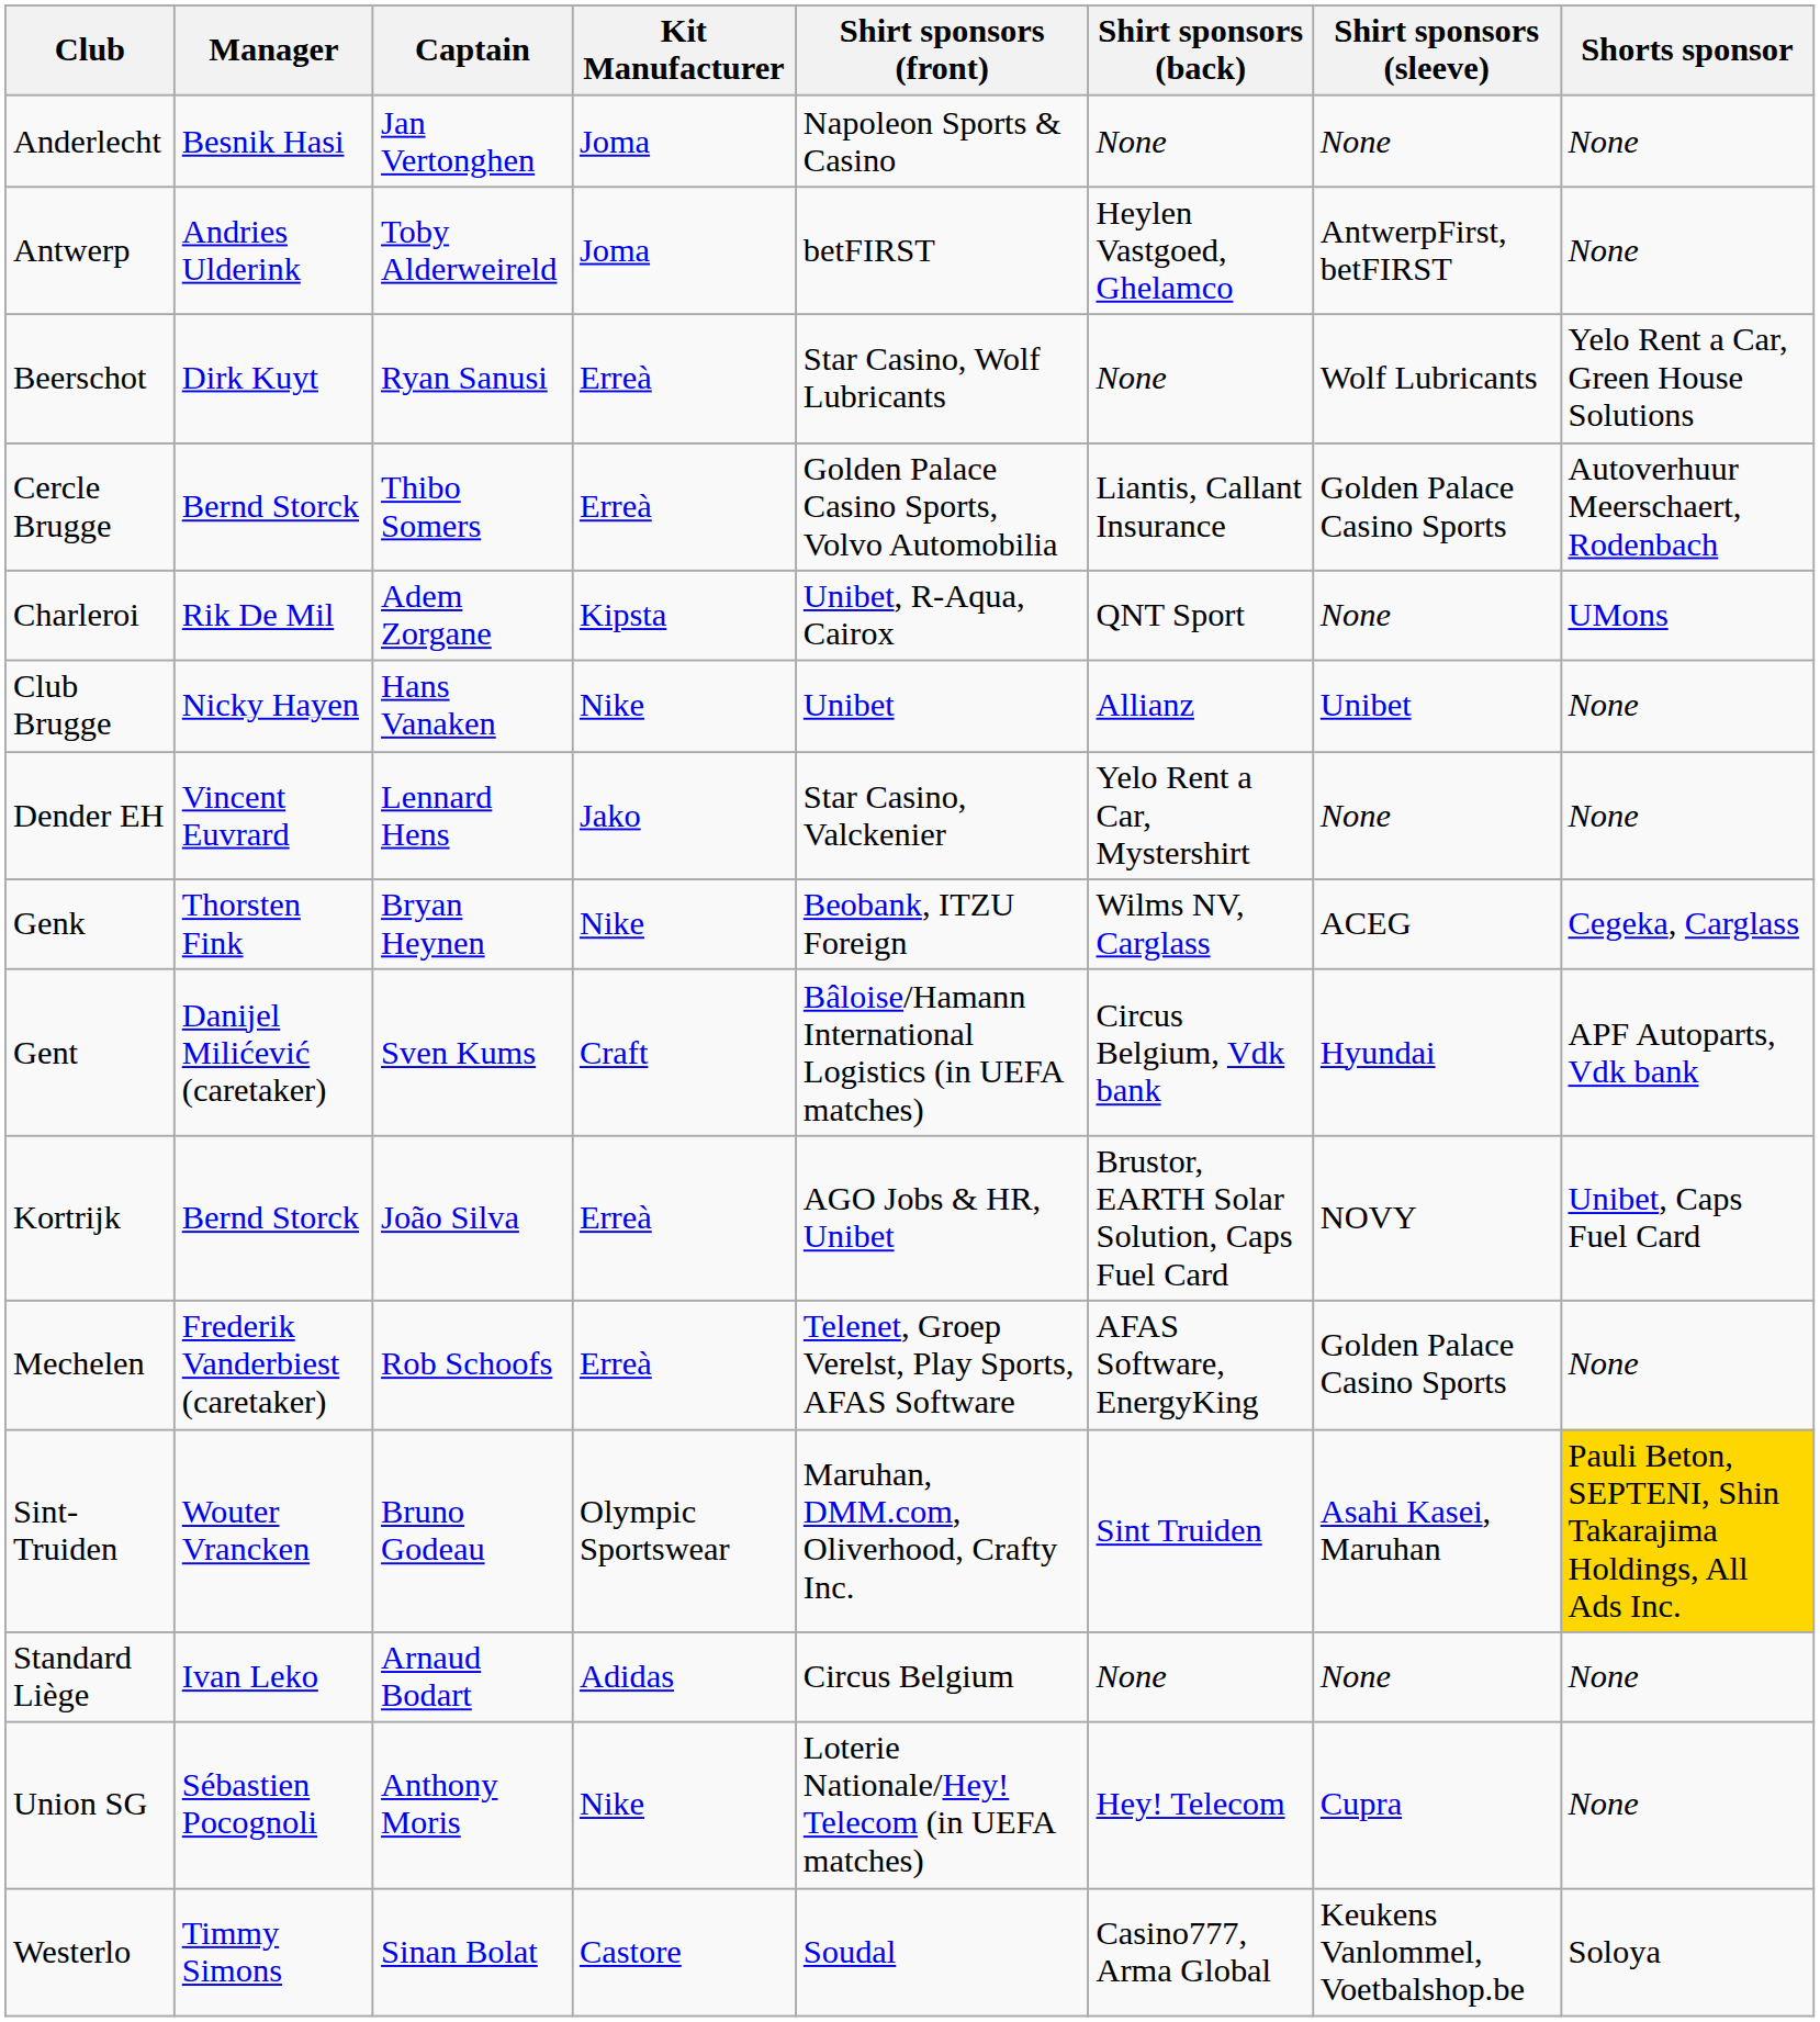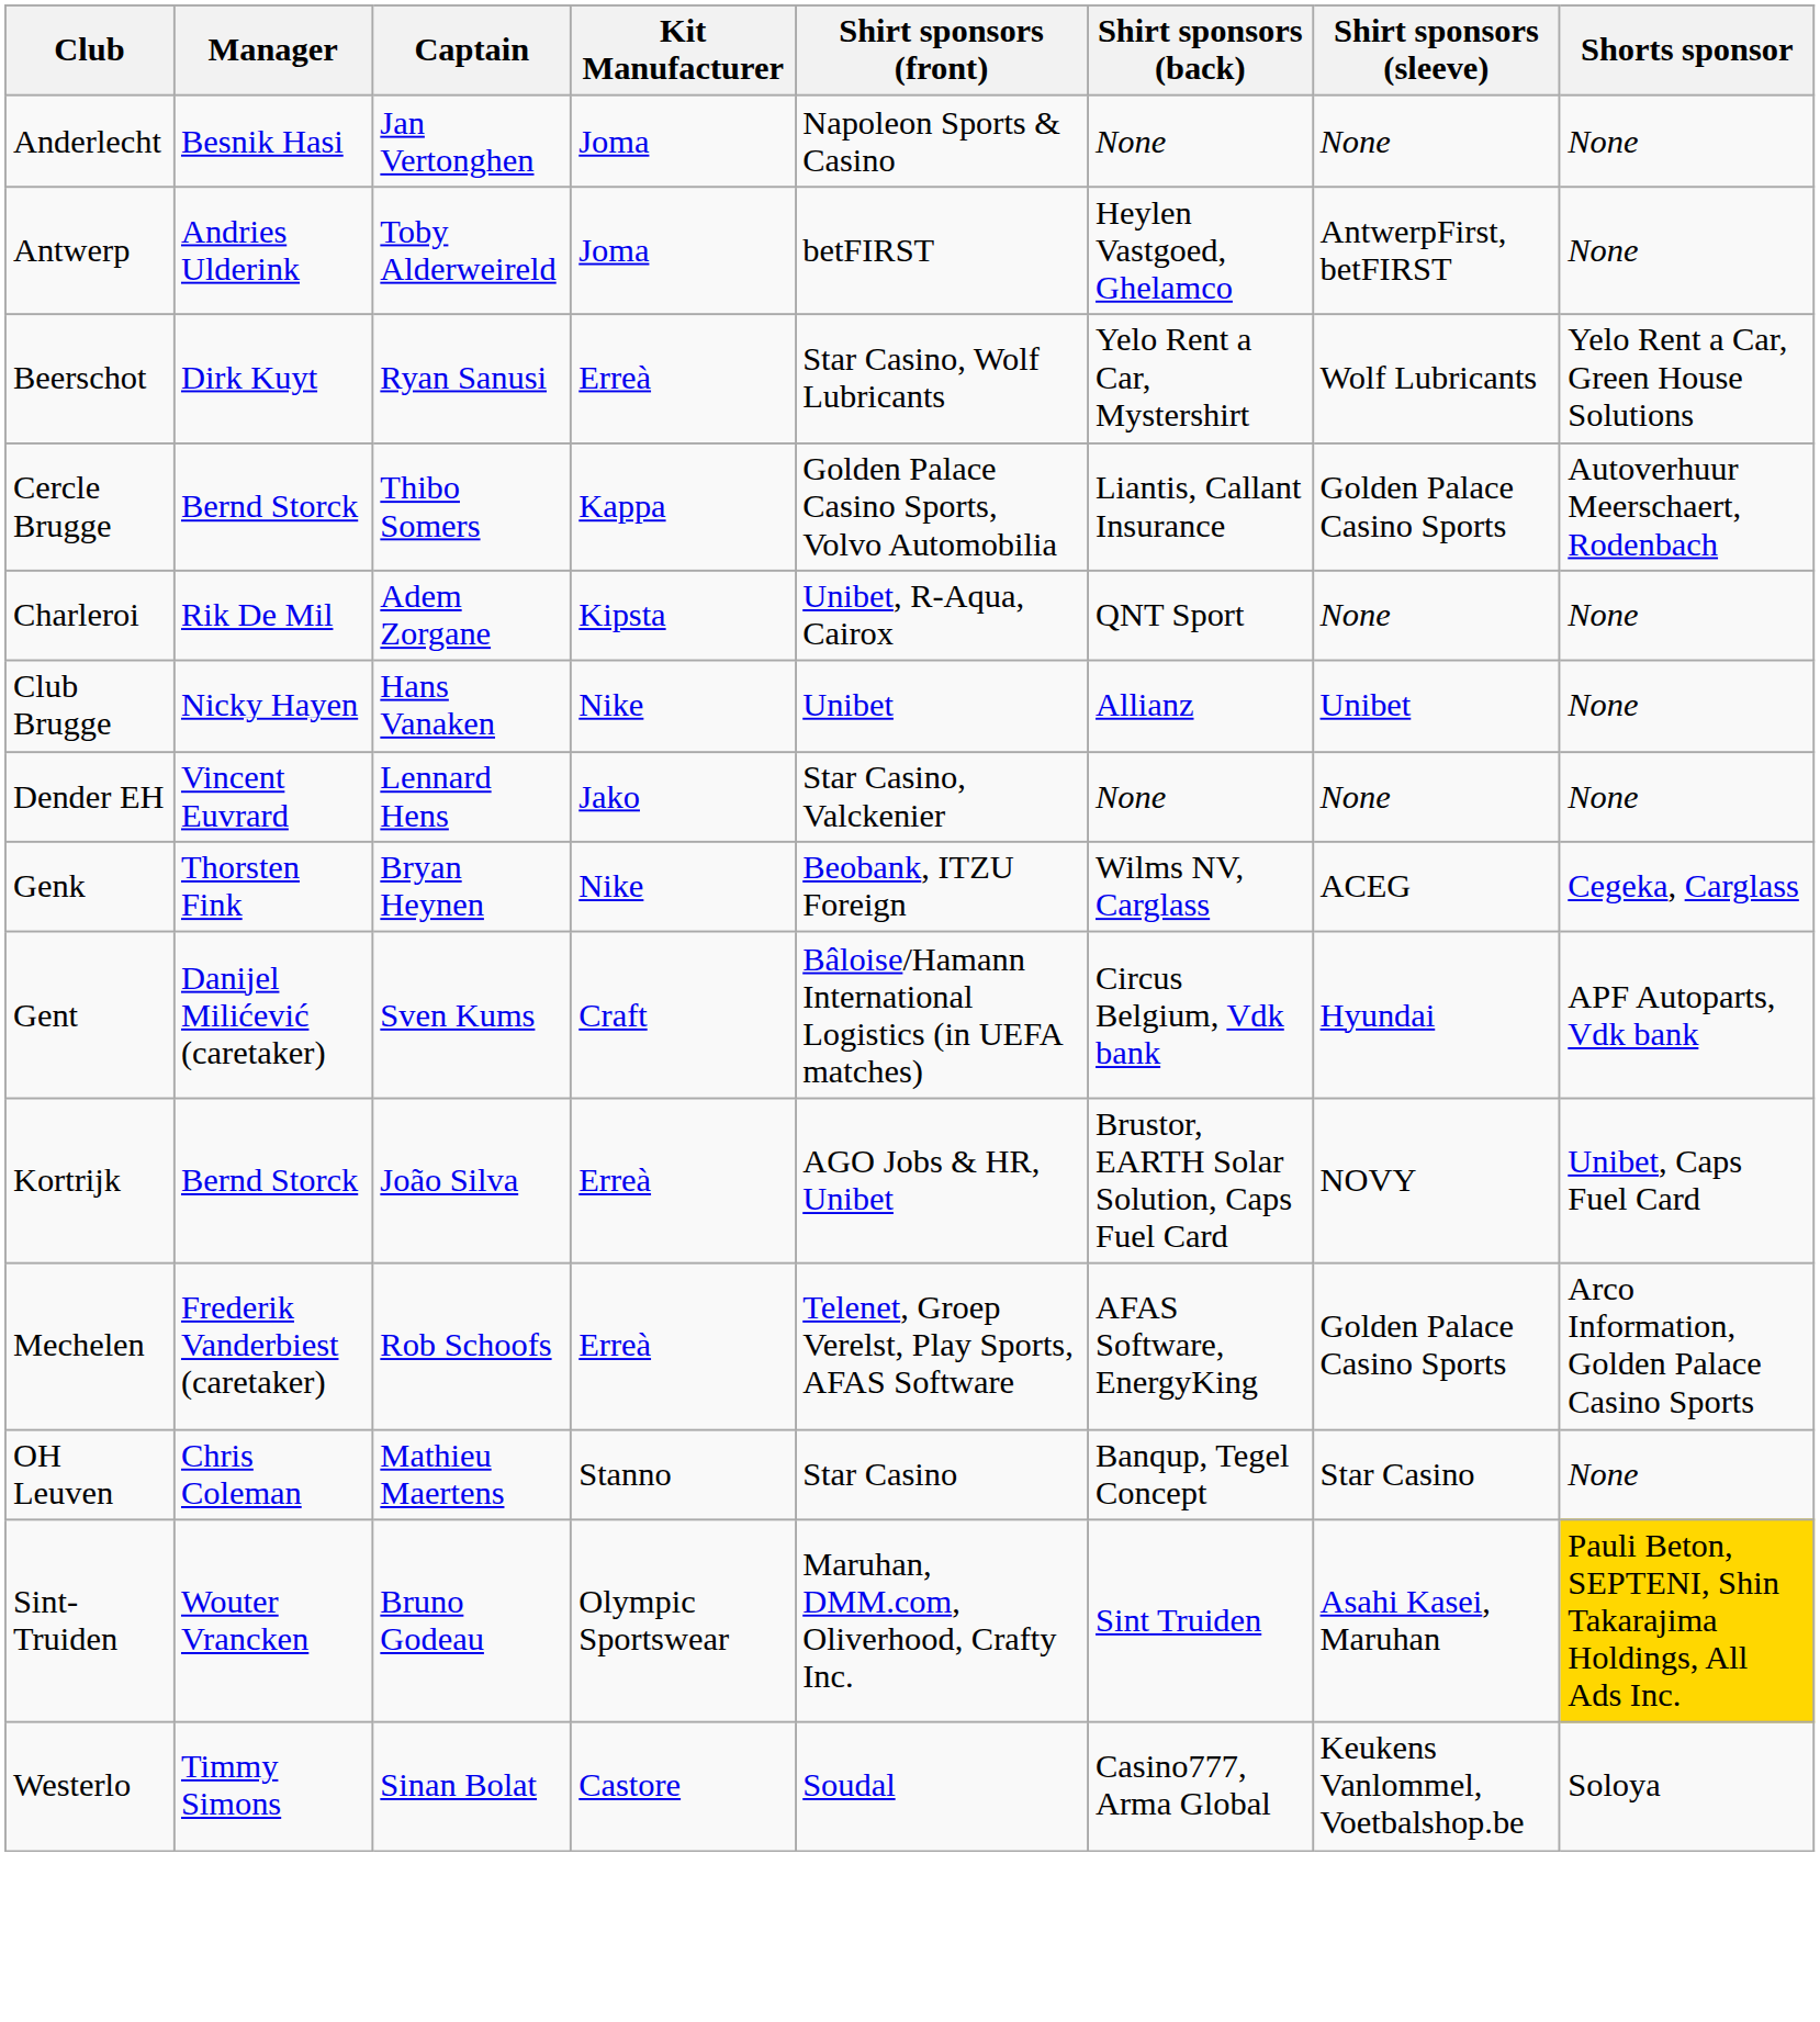 <table class="wikitable sortable" style="text-align: left;">
 <tr>
 <th>Club</th>
 <th>Manager</th>
 <th>Captain</th>
 <th>Kit Manufacturer</th>
 <th>Shirt sponsors (front)</th>
 <th>Shirt sponsors (back)</th>
 <th>Shirt sponsors (sleeve)</th>
 <th>Shorts sponsor</th>
 </tr>
 <tr>
 <td>Anderlecht</td>
 <td> <a href='#'>Besnik Hasi</a> </td>
 <td> <a href='#'>Jan Vertonghen</a></td>
 <td><a href='#'>Joma</a></td>
 <td>Napoleon Sports & Casino</td>
 <td><em>None</em></td>
 <td><em>None</em></td>
 <td><em>None</em></td>
 </tr>
 <tr>
 <td>Antwerp</td>
 <td> <a href='#'>Andries Ulderink</a> </td>
 <td> <a href='#'>Toby Alderweireld</a></td>
 <td><a href='#'>Joma</a></td>
 <td>betFIRST</td>
 <td>Heylen Vastgoed, <a href='#'>Ghelamco</a></td>
 <td>AntwerpFirst, betFIRST</td>
 <td><em>None</em></td>
 </tr>
 <tr>
 <td>Beerschot</td>
 <td> <a href='#'>Dirk Kuyt</a></td>
 <td> <a href='#'>Ryan Sanusi</a></td>
 <td><a href='#'>Erreà</a></td>
 <td>Star Casino, Wolf Lubricants</td>
-<td><em>None</em></td>
+<td>Yelo Rent a Car, Mystershirt</td>
 <td>Wolf Lubricants</td>
 <td>Yelo Rent a Car, Green House Solutions</td>
 </tr>
 <tr>
 <td>Cercle Brugge</td>
 <td> <a href='#'>Bernd Storck</a> </td>
 <td> <a href='#'>Thibo Somers</a></td>
-<td><a href='#'>Erreà</a></td>
+<td><a href='#'>Kappa</a></td>
 <td>Golden Palace Casino Sports, Volvo Automobilia</td>
 <td>Liantis, Callant Insurance</td>
 <td>Golden Palace Casino Sports</td>
 <td>Autoverhuur Meerschaert, <a href='#'>Rodenbach</a></td>
 </tr>
 <tr>
 <td>Charleroi</td>
 <td> <a href='#'>Rik De Mil</a></td>
 <td> <a href='#'>Adem Zorgane</a></td>
 <td><a href='#'>Kipsta</a></td>
 <td><a href='#'>Unibet</a>, R-Aqua, Cairox</td>
 <td>QNT Sport</td>
 <td><em>None</em></td>
-<td><a href='#'>UMons</a></td>
+<td><em>None</em></td>
 </tr>
 <tr>
 <td>Club Brugge</td>
 <td> <a href='#'>Nicky Hayen</a></td>
 <td> <a href='#'>Hans Vanaken</a></td>
 <td><a href='#'>Nike</a></td>
 <td><a href='#'>Unibet</a></td>
 <td><a href='#'>Allianz</a></td>
 <td><a href='#'>Unibet</a></td>
 <td><em>None</em></td>
 </tr>
 <tr>
 <td>Dender EH</td>
 <td> <a href='#'>Vincent Euvrard</a></td>
 <td> <a href='#'>Lennard Hens</a></td>
 <td><a href='#'>Jako</a></td>
 <td>Star Casino, Valckenier</td>
-<td>Yelo Rent a Car, Mystershirt</td>
+<td><em>None</em></td>
 <td><em>None</em></td>
 <td><em>None</em></td>
 </tr>
 <tr>
 <td>Genk</td>
 <td> <a href='#'>Thorsten Fink</a></td>
 <td> <a href='#'>Bryan Heynen</a></td>
 <td><a href='#'>Nike</a></td>
 <td><a href='#'>Beobank</a>, ITZU Foreign</td>
 <td>Wilms NV, <a href='#'>Carglass</a></td>
 <td>ACEG</td>
 <td><a href='#'>Cegeka</a>, <a href='#'>Carglass</a></td>
 </tr>
 <tr>
 <td>Gent</td>
 <td> <a href='#'>Danijel Milićević</a> (caretaker) </td>
 <td> <a href='#'>Sven Kums</a></td>
 <td><a href='#'>Craft</a></td>
 <td><a href='#'>Bâloise</a>/Hamann International Logistics (in UEFA matches)</td>
 <td>Circus Belgium, <a href='#'>Vdk bank</a></td>
 <td><a href='#'>Hyundai</a></td>
 <td>APF Autoparts, <a href='#'>Vdk bank</a></td>
 </tr>
 <tr>
 <td>Kortrijk</td>
 <td> <a href='#'>Bernd Storck</a>  </td>
 <td> <a href='#'>João Silva</a></td>
 <td><a href='#'>Erreà</a></td>
 <td>AGO Jobs & HR, <a href='#'>Unibet</a></td>
 <td>Brustor, EARTH Solar Solution, Caps Fuel Card</td>
 <td>NOVY</td>
 <td><a href='#'>Unibet</a>, Caps Fuel Card</td>
 </tr>
 <tr>
 <td>Mechelen</td>
 <td> <a href='#'>Frederik Vanderbiest</a> (caretaker) </td>
 <td> <a href='#'>Rob Schoofs</a></td>
 <td><a href='#'>Erreà</a></td>
 <td><a href='#'>Telenet</a>, Groep Verelst, Play Sports, AFAS Software</td>
 <td>AFAS Software, EnergyKing</td>
 <td>Golden Palace Casino Sports</td>
+<td>Arco Information, Golden Palace Casino Sports</td>
+</tr>
+<tr>
+<td>OH Leuven</td>
+<td> <a href='#'>Chris Coleman</a> </td>
+<td> <a href='#'>Mathieu Maertens</a></td>
+<td>Stanno</td>
+<td>Star Casino</td>
+<td>Banqup, Tegel Concept</td>
+<td>Star Casino</td>
 <td><em>None</em></td>
 </tr>
 <tr>
 <td>Sint-Truiden</td>
 <td> <a href='#'>Wouter Vrancken</a> </td>
 <td> <a href='#'>Bruno Godeau</a></td>
 <td>Olympic Sportswear</td>
 <td>Maruhan, <a href='#'>DMM.com</a>, Oliverhood, Crafty Inc.</td>
 <td><a href='#'>Sint Truiden</a></td>
 <td><a href='#'>Asahi Kasei</a>, Maruhan</td>
 <td style="background: gold;">Pauli Beton, SEPTENI, Shin Takarajima Holdings, All Ads Inc.</td>
 </tr>
 <tr>
-<td>Standard Liège</td>
-<td> <a href='#'>Ivan Leko</a></td>
-<td> <a href='#'>Arnaud Bodart</a></td>
-<td><a href='#'>Adidas</a></td>
-<td>Circus Belgium</td>
-<td><em>None</em></td>
-<td><em>None</em></td>
-<td><em>None</em></td>
-</tr>
-<tr>
-<td>Union SG</td>
-<td>  <a href='#'>Sébastien Pocognoli</a></td>
-<td> <a href='#'>Anthony Moris</a></td>
-<td><a href='#'>Nike</a></td>
-<td>Loterie Nationale/<a href='#'>Hey! Telecom</a> (in UEFA matches)</td>
-<td><a href='#'>Hey! Telecom</a></td>
-<td><a href='#'>Cupra</a></td>
-<td><em>None</em></td>
-</tr>
-<tr>
 <td>Westerlo</td>
 <td> <a href='#'>Timmy Simons</a></td>
 <td> <a href='#'>Sinan Bolat</a></td>
 <td><a href='#'>Castore</a></td>
 <td><a href='#'>Soudal</a></td>
 <td>Casino777, Arma Global</td>
 <td>Keukens Vanlommel, Voetbalshop.be</td>
 <td>Soloya</td>
 </tr>
 </table>
